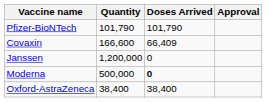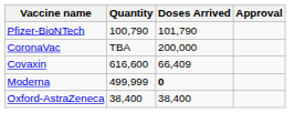 <table class="wikitable">
 <tr>
 <th>Vaccine name</th>
 <th>Quantity</th>
 <th>Doses Arrived</th>
 <th>Approval</th>
 </tr>
 <tr>
 <td><a href='#'>Pfizer-BioNTech</a></td>
-<td>101,790</td>
+<td>100,790</td>
 <td 1,000,000>101,790</td>
 <td></td>
 </tr>
 <tr>
+<td><a href='#'>CoronaVac</a></td>
+<td>TBA</td>
+<td>200,000</td>
+<td></td>
+</tr>
+<tr>
 <td><a href='#'>Covaxin</a></td>
-<td>166,600</td>
+<td>616,600</td>
 <td>66,409</td>
 <td></td>
 </tr>
 <tr>
-<td><a href='#'>Janssen</a></td>
-<td>1,200,000</td>
-<td>0</td>
-<td></td>
-</tr>
-<tr>
 <td><a href='#'>Moderna</a></td>
-<td>500,000</td>
+<td>499,999</td>
 <td><strong>0</strong></td>
 <td></td>
 </tr>
 <tr>
 <td><a href='#'>Oxford-AstraZeneca</a></td>
 <td>38,400</td>
 <td>38,400</td>
 <td></td>
 </tr>
 </table>
